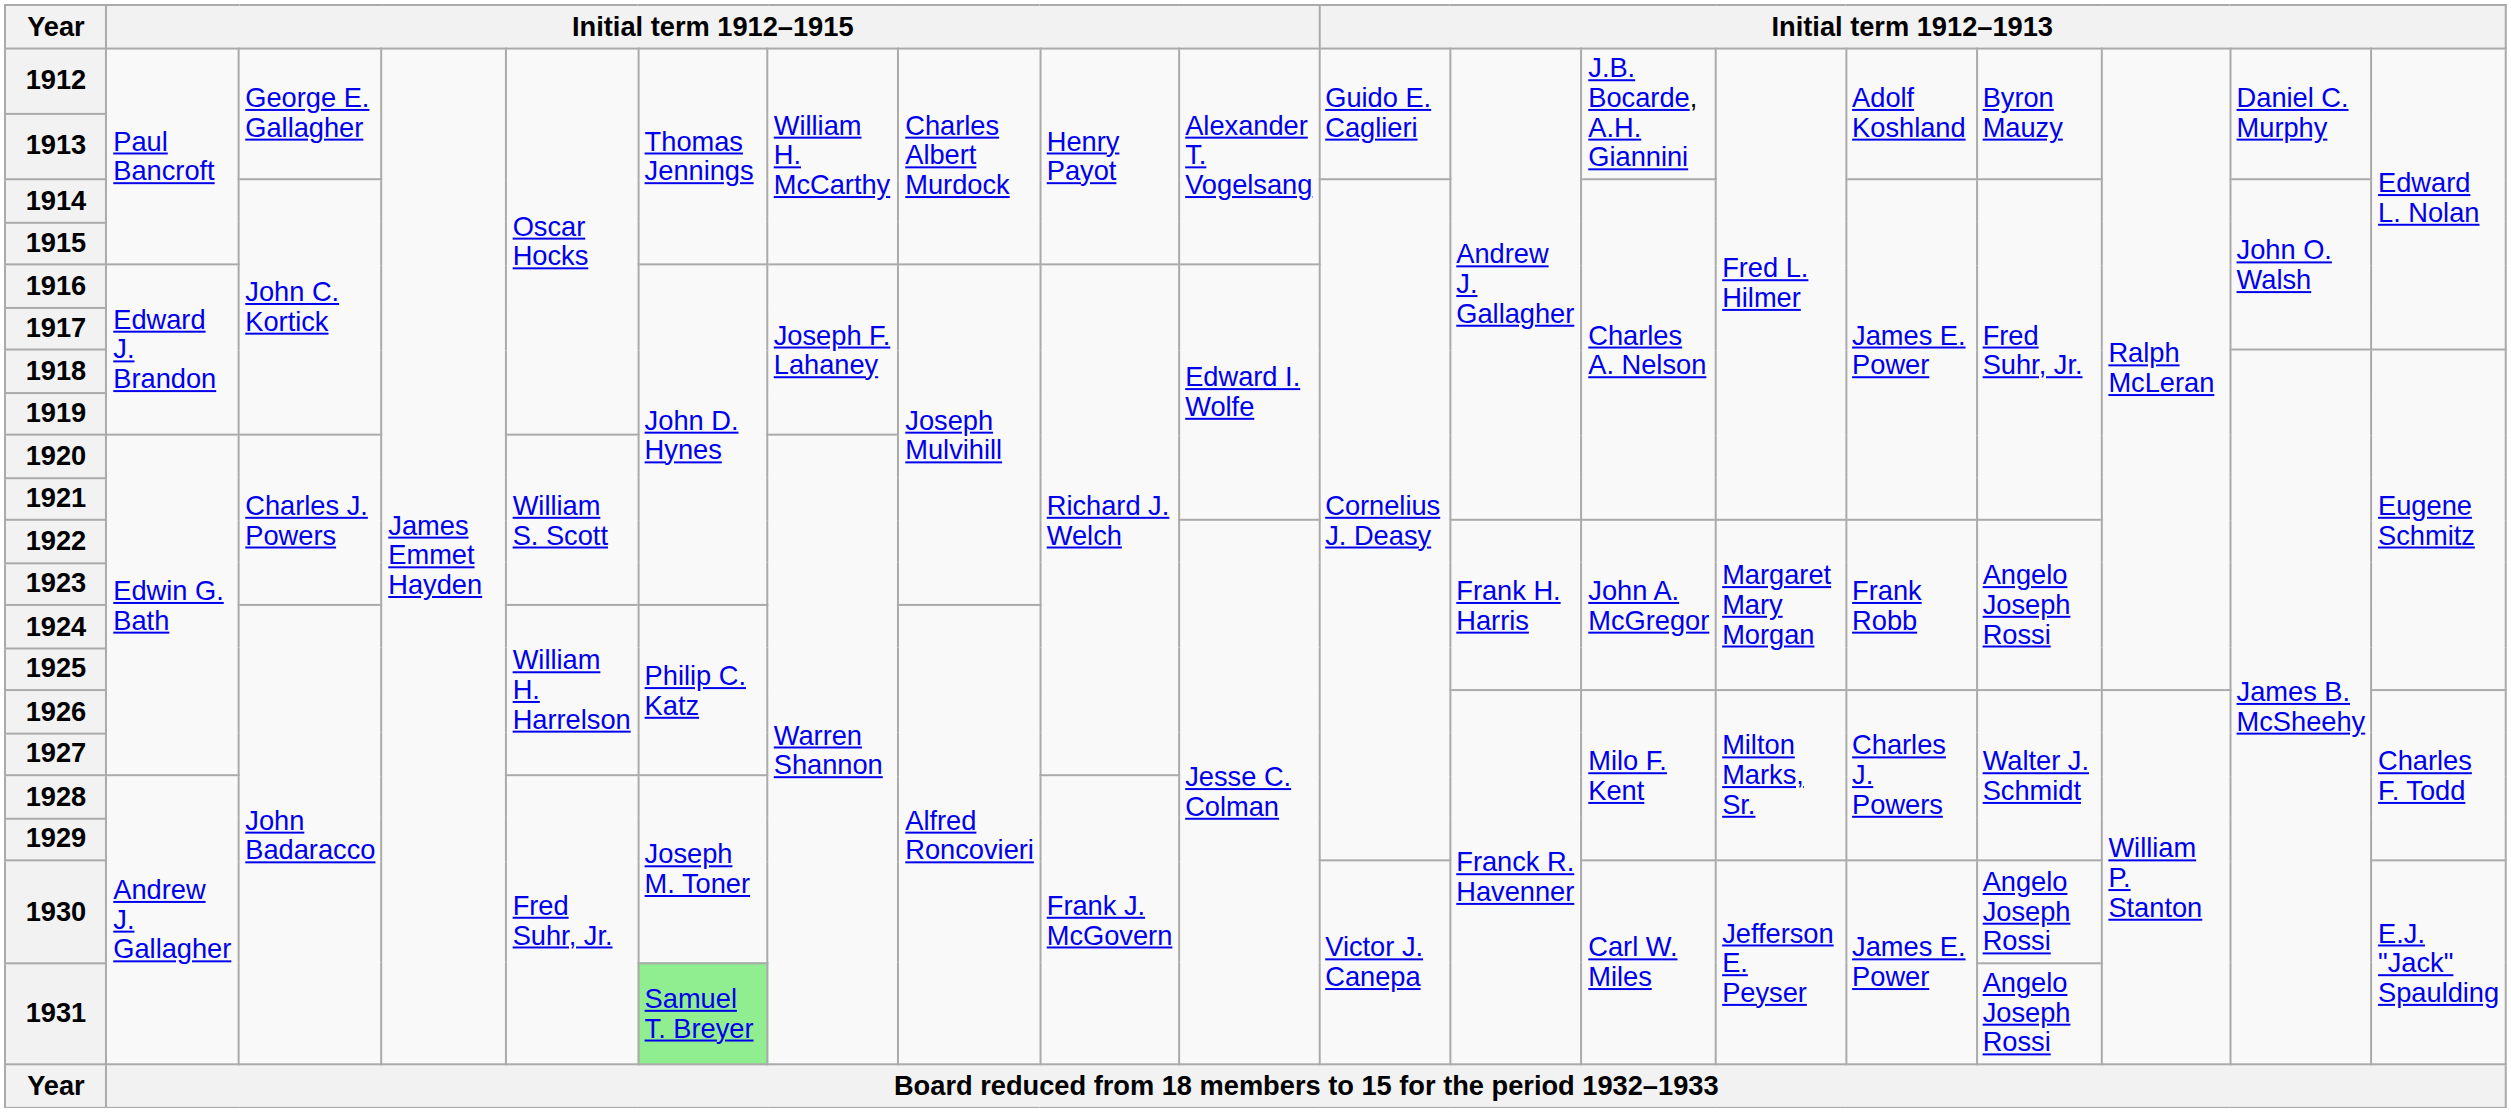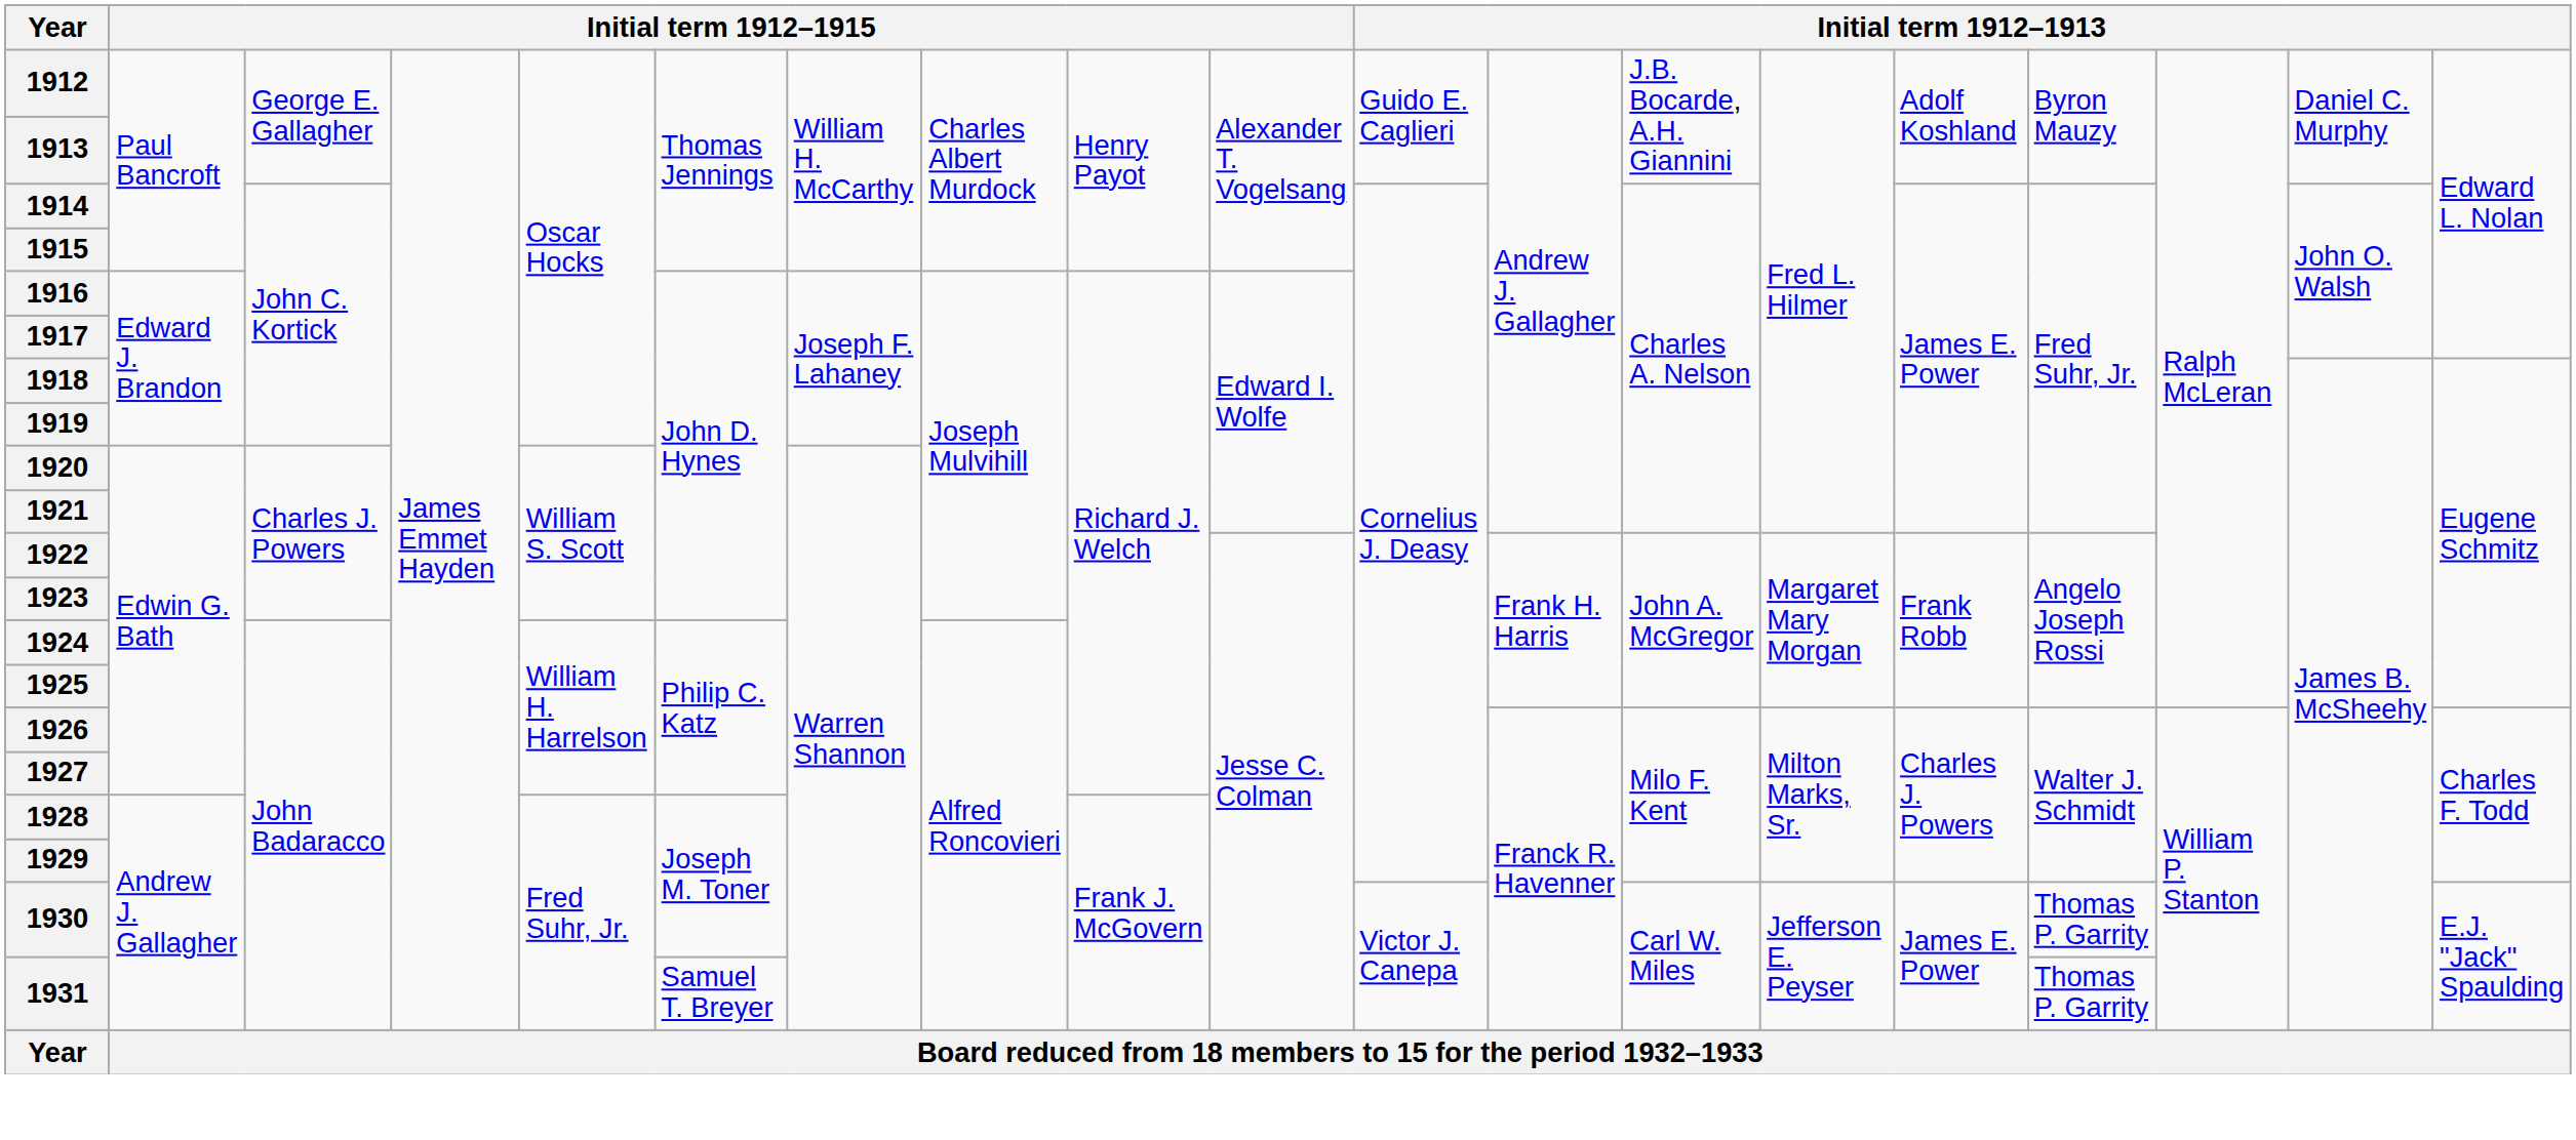 <table class="wikitable" width=100% style="font-size: 86%;">
 <tr>
 <th width="4.6%">Year</th>
 <th colspan="9" align="left">Initial term 1912–1915</th>
 <th colspan="9" align="left">Initial term 1912–1913</th>
 </tr>
 <tr>
 <th>1912</th>
 <td rowspan="4" width="5.3%"><a href='#'>Paul Bancroft</a></td>
 <td rowspan="2" width="5.3%"><a href='#'>George E. Gallagher</a></td>
 <td rowspan="20" width="5.3%"><a href='#'>James Emmet Hayden</a></td>
 <td rowspan="8" width="5.3%"><a href='#'>Oscar Hocks</a></td>
 <td rowspan="4" width="5.3%"><a href='#'>Thomas Jennings</a></td>
 <td rowspan="4" width="5.3%"><a href='#'>William H. McCarthy</a></td>
 <td rowspan="4" width="5.3%"><a href='#'>Charles Albert Murdock</a></td>
 <td rowspan="4" width="5.3%"><a href='#'>Henry Payot</a></td>
 <td rowspan="4" width="5.3%"><a href='#'>Alexander T. Vogelsang</a></td>
 <td rowspan="2" width="5.3%"><a href='#'>Guido E. Caglieri</a></td>
 <td rowspan="10" width="5.3%"><a href='#'>Andrew J. Gallagher</a></td>
 <td rowspan="2" width="5.3%"><a href='#'>J.B. Bocarde</a>, <a href='#'>A.H. Giannini</a></td>
 <td rowspan="10" width="5.3%"><a href='#'>Fred L. Hilmer</a></td>
 <td rowspan="2" width="5.3%"><a href='#'>Adolf Koshland</a></td>
 <td rowspan="2" width="5.3%"><a href='#'>Byron Mauzy</a></td>
 <td rowspan="14" width="5.3%"><a href='#'>Ralph McLeran</a></td>
 <td rowspan="2" width="5.3%"><a href='#'>Daniel C. Murphy</a></td>
 <td rowspan="6" width="5.3%"><a href='#'>Edward L. Nolan</a></td>
 </tr>
 <tr>
 <th>1913</th>
 </tr>
 <tr>
 <th>1914</th>
 <td rowspan="6" width="5.3%"><a href='#'>John C. Kortick</a></td>
 <td rowspan="16" width="5.3%"><a href='#'>Cornelius J. Deasy</a></td>
 <td rowspan="8" width="5.3%"><a href='#'>Charles A. Nelson</a></td>
 <td rowspan="8" width="5.3%"><a href='#'>James E. Power</a></td>
 <td rowspan="8" width="5.3%"><a href='#'>Fred Suhr, Jr.</a></td>
 <td rowspan="4" width="5.3%"><a href='#'>John O. Walsh</a></td>
 </tr>
 <tr>
 <th>1915</th>
 </tr>
 <tr>
 <th>1916</th>
 <td rowspan="4" width="5.3%"><a href='#'>Edward J. Brandon</a></td>
 <td rowspan="8" width="5.3%"><a href='#'>John D. Hynes</a></td>
 <td rowspan="4" width="5.3%"><a href='#'>Joseph F. Lahaney</a></td>
 <td rowspan="8" width="5.3%"><a href='#'>Joseph Mulvihill</a></td>
 <td rowspan="12" width="5.3%"><a href='#'>Richard J. Welch</a></td>
 <td rowspan="6" width="5.3%"><a href='#'>Edward I. Wolfe</a></td>
 </tr>
 <tr>
 <th>1917</th>
 </tr>
 <tr>
 <th>1918</th>
 <td rowspan="14" width="5.3%"><a href='#'>James B. McSheehy</a></td>
 <td rowspan="8" width="5.3%"><a href='#'>Eugene Schmitz</a></td>
 </tr>
 <tr>
 <th>1919</th>
 </tr>
 <tr>
 <th>1920</th>
 <td rowspan="8" width="5.3%"><a href='#'>Edwin G. Bath</a></td>
 <td rowspan="4" width="5.3%"><a href='#'>Charles J. Powers</a></td>
 <td rowspan="4" width="5.3%"><a href='#'>William S. Scott</a></td>
 <td rowspan="12" width="5.3%"><a href='#'>Warren Shannon</a></td>
 </tr>
 <tr>
 <th>1921</th>
 </tr>
 <tr>
 <th>1922</th>
 <td rowspan="10" width="5.3%"><a href='#'>Jesse C. Colman</a> </td>
 <td rowspan="4" width="5.3%"><a href='#'>Frank H. Harris</a></td>
 <td rowspan="4" width="5.3%"><a href='#'>John A. McGregor</a></td>
 <td rowspan="4" width="5.3%"><a href='#'>Margaret Mary Morgan</a></td>
 <td rowspan="4" width="5.3%"><a href='#'>Frank Robb</a></td>
 <td rowspan="4" width="5.3%"><a href='#'>Angelo Joseph Rossi</a></td>
 </tr>
 <tr>
 <th>1923</th>
 </tr>
 <tr>
 <th>1924</th>
 <td rowspan="8" width="5.3%"><a href='#'>John Badaracco</a></td>
 <td rowspan="4" width="5.3%"><a href='#'>William H. Harrelson</a></td>
 <td rowspan="4" width="5.3%"><a href='#'>Philip C. Katz</a></td>
 <td rowspan="8" width="5.3%"><a href='#'>Alfred Roncovieri</a></td>
 </tr>
 <tr>
 <th>1925</th>
 </tr>
 <tr>
 <th>1926</th>
 <td rowspan="6" width="5.3%"><a href='#'>Franck R. Havenner</a></td>
 <td rowspan="4" width="5.3%"><a href='#'>Milo F. Kent</a></td>
 <td rowspan="4" width="5.3%"><a href='#'>Milton Marks, Sr.</a></td>
 <td rowspan="4" width="5.3%"><a href='#'>Charles J. Powers</a></td>
 <td rowspan="4" width="5.3%"><a href='#'>Walter J. Schmidt</a></td>
 <td rowspan="6" width="5.3%"><a href='#'>William P. Stanton</a></td>
 <td rowspan="4" width="5.3%"><a href='#'>Charles F. Todd</a></td>
 </tr>
 <tr>
 <th>1927</th>
 </tr>
 <tr>
 <th>1928</th>
 <td rowspan="4" width="5.3%"><a href='#'>Andrew J. Gallagher</a></td>
 <td rowspan="4" width="5.3%"><a href='#'>Fred Suhr, Jr.</a></td>
 <td rowspan="3" width="5.3%"><a href='#'>Joseph M. Toner</a></td>
 <td rowspan="4" width="5.3%"><a href='#'>Frank J. McGovern</a></td>
 </tr>
 <tr>
 <th>1929</th>
 </tr>
 <tr>
 <th>1930</th>
 <td rowspan="2" width="5.3%"><a href='#'>Victor J. Canepa</a></td>
 <td rowspan="2" width="5.3%"><a href='#'>Carl W. Miles</a></td>
 <td rowspan="2" width="5.3%"><a href='#'>Jefferson E. Peyser</a></td>
 <td rowspan="2" width="5.3%"><a href='#'>James E. Power</a></td>
-<td rowspan="1" width="5.3%"><a href='#'>Angelo Joseph Rossi</a></td>
+<td rowspan="1" width="5.3%"><a href='#'>Thomas P. Garrity</a></td>
 <td rowspan="2" width="5.3%"><a href='#'>E.J. "Jack" Spaulding</a></td>
 </tr>
 <tr>
 <th>1931</th>
-<td rowspan="1" width="5.3%" style="background: lightgreen;"><a href='#'>Samuel T. Breyer</a></td>
-<td rowspan="1" width="5.3%"><a href='#'>Angelo Joseph Rossi</a></td>
+<td rowspan="1" width="5.3%"><a href='#'>Samuel T. Breyer</a></td>
+<td rowspan="1" width="5.3%"><a href='#'>Thomas P. Garrity</a></td>
 </tr>
 <tr>
 <th width="4.6%">Year</th>
 <th colspan="18" align="left">Board reduced from 18 members to 15 for the period 1932–1933</th>
 </tr>
 </table>
